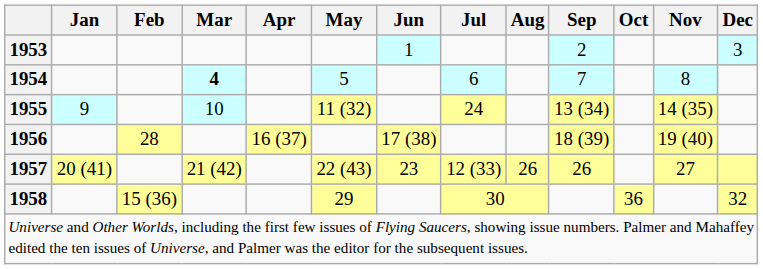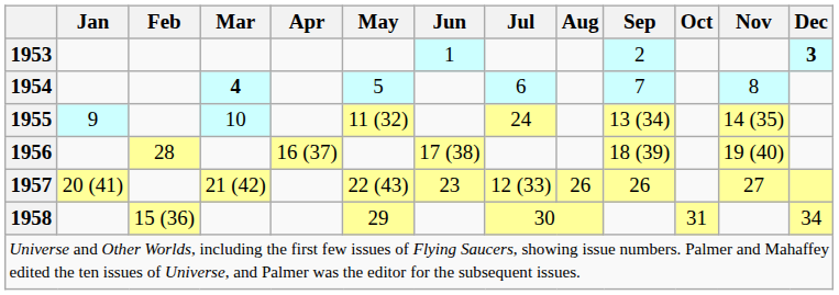 <table class="wikitable" style="font-size: 10pt; line-height: 11pt; margin-right: 2em; text-align: center; float: left">
 <tr>
 <th></th>
 <th>Jan</th>
 <th>Feb</th>
 <th>Mar</th>
 <th>Apr</th>
 <th>May</th>
 <th>Jun</th>
 <th>Jul</th>
 <th>Aug</th>
 <th>Sep</th>
 <th>Oct</th>
 <th>Nov</th>
 <th>Dec</th>
 </tr>
 <tr>
 <th>1953</th>
 <td></td>
 <td></td>
 <td></td>
 <td></td>
 <td></td>
 <td style="background-color:#ccffff">1</td>
 <td></td>
 <td></td>
 <td style="background-color:#ccffff">2</td>
 <td></td>
 <td></td>
-<td style="background-color:#ccffff">3</td>
+<td style="background-color:#ccffff"><strong>3</strong></td>
 </tr>
 <tr>
 <th>1954</th>
 <td></td>
 <td></td>
 <td style="background-color:#ccffff"><strong>4</strong></td>
 <td></td>
 <td style="background-color:#ccffff">5</td>
 <td></td>
 <td style="background-color:#ccffff">6</td>
 <td></td>
 <td style="background-color:#ccffff">7</td>
 <td></td>
 <td style="background-color:#ccffff">8</td>
 <td></td>
 </tr>
 <tr>
 <th>1955</th>
 <td style="background-color:#ccffff">9</td>
 <td></td>
 <td style="background-color:#ccffff">10</td>
 <td></td>
 <td style="background-color:#ffff99">11 (32)</td>
 <td></td>
 <td style="background-color:#ffff99">24</td>
 <td></td>
 <td style="background-color:#ffff99">13 (34)</td>
 <td></td>
 <td style="background-color:#ffff99">14 (35)</td>
 <td></td>
 </tr>
 <tr>
 <th>1956</th>
 <td></td>
 <td style="background-color:#ffff99">28</td>
 <td></td>
 <td style="background-color:#ffff99">16 (37)</td>
 <td></td>
 <td style="background-color:#ffff99">17 (38)</td>
 <td></td>
 <td></td>
 <td style="background-color:#ffff99">18 (39)</td>
 <td></td>
 <td style="background-color:#ffff99">19 (40)</td>
 <td></td>
 </tr>
 <tr>
 <th>1957</th>
 <td style="background-color:#ffff99">20 (41)</td>
 <td></td>
 <td style="background-color:#ffff99">21 (42)</td>
 <td></td>
 <td style="background-color:#ffff99">22 (43)</td>
 <td style="background-color:#ffff99">23</td>
 <td style="background-color:#ffff99">12 (33)</td>
 <td style="background-color:#ffff99">26</td>
 <td style="background-color:#ffff99">26</td>
 <td></td>
 <td style="background-color:#ffff99">27</td>
 <td style="background-color:#ffff99"></td>
 </tr>
 <tr>
 <th>1958</th>
 <td></td>
 <td style="background-color:#ffff99">15 (36)</td>
 <td></td>
 <td></td>
 <td style="background-color:#ffff99">29</td>
 <td></td>
 <td style="background-color:#ffff99" colspan="2">30</td>
 <td></td>
-<td style="background-color:#ffff99">36</td>
+<td style="background-color:#ffff99">31</td>
 <td></td>
-<td style="background-color:#ffff99">32</td>
+<td style="background-color:#ffff99">34</td>
 </tr>
 <tr>
 <td colspan="13" style="font-size: 8pt; text-align:left"><em>Universe</em> and <em>Other Worlds</em>, including the first few issues of <em>Flying Saucers</em>, showing issue numbers.  Palmer and Mahaffey<br>edited the ten issues of <em>Universe</em>, and Palmer was the editor for the subsequent issues.</td>
 </tr>
 </table>
